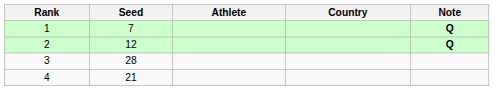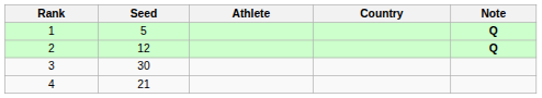 <table class="wikitable sortable" style="text-align:center" width=60%>
 <tr>
 <th>Rank</th>
 <th>Seed</th>
 <th>Athlete</th>
 <th>Country</th>
 <th>Note</th>
 </tr>
 <tr bgcolor=ccffcc>
 <td>1</td>
-<td>7</td>
+<td>5</td>
 <td align=left></td>
 <td align=left></td>
 <td><strong>Q</strong></td>
 </tr>
 <tr bgcolor=ccffcc>
 <td>2</td>
 <td>12</td>
 <td align=left></td>
 <td align=left></td>
 <td><strong>Q</strong></td>
 </tr>
 <tr>
 <td>3</td>
-<td>28</td>
+<td>30</td>
 <td align=left></td>
 <td align=left></td>
 <td></td>
 </tr>
 <tr>
 <td>4</td>
 <td>21</td>
 <td align=left></td>
 <td align=left></td>
 <td></td>
 </tr>
 </table>
